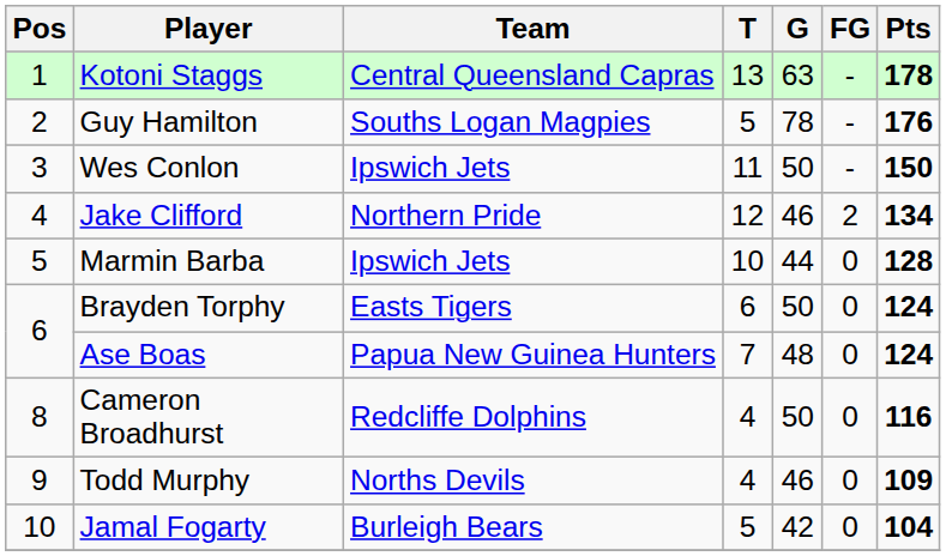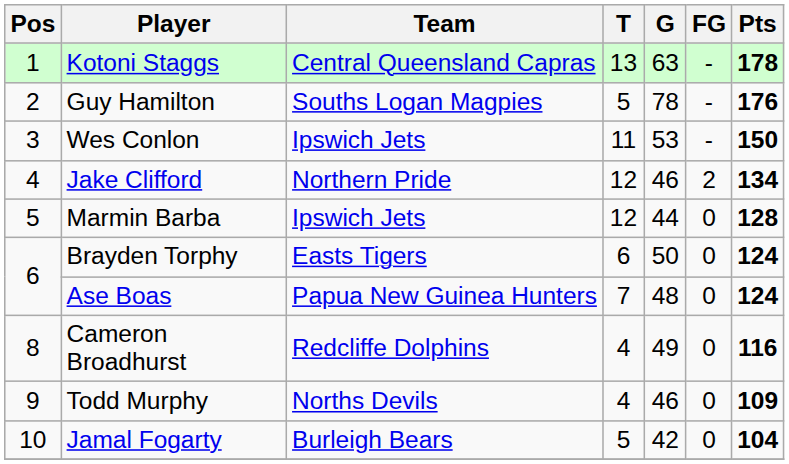 <table class="wikitable" style="text-align: center;">
 <tr>
 <th>Pos</th>
 <th width=140>Player</th>
 <th>Team</th>
 <th width=20>T</th>
 <th width=20>G</th>
 <th width=20>FG</th>
 <th width=20>Pts</th>
 </tr>
 <tr bgcolor="#d0ffd0">
 <td rowspan = 1>1</td>
 <td align="left"><a href='#'>Kotoni Staggs</a></td>
 <td align="left"> <a href='#'>Central Queensland Capras</a></td>
 <td>13</td>
 <td>63</td>
 <td>-</td>
 <td><strong>178</strong></td>
 </tr>
 <tr>
 <td rowspan = 1>2</td>
 <td align="left">Guy Hamilton</td>
 <td align="left"> <a href='#'>Souths Logan Magpies</a></td>
 <td>5</td>
 <td>78</td>
 <td>-</td>
 <td><strong>176</strong></td>
 </tr>
 <tr>
 <td rowspan = 1>3</td>
 <td align="left">Wes Conlon</td>
 <td align="left"> <a href='#'>Ipswich Jets</a></td>
 <td>11</td>
-<td>50</td>
+<td>53</td>
 <td>-</td>
 <td><strong>150</strong></td>
 </tr>
 <tr>
 <td rowspan = 1>4</td>
 <td align="left"><a href='#'>Jake Clifford</a></td>
 <td align="left"> <a href='#'>Northern Pride</a></td>
 <td>12</td>
 <td>46</td>
 <td>2</td>
 <td><strong>134</strong></td>
 </tr>
 <tr>
 <td rowspan = 1>5</td>
 <td align="left">Marmin Barba</td>
 <td align="left"> <a href='#'>Ipswich Jets</a></td>
-<td>10</td>
+<td>12</td>
 <td>44</td>
 <td>0</td>
 <td><strong>128</strong></td>
 </tr>
 <tr>
 <td rowspan = 2>6</td>
 <td align="left">Brayden Torphy</td>
 <td align="left"> <a href='#'>Easts Tigers</a></td>
 <td>6</td>
 <td>50</td>
 <td>0</td>
 <td><strong>124</strong></td>
 </tr>
 <tr>
 <td align="left"><a href='#'>Ase Boas</a></td>
 <td align="left"> <a href='#'>Papua New Guinea Hunters</a></td>
 <td>7</td>
 <td>48</td>
 <td>0</td>
 <td><strong>124</strong></td>
 </tr>
 <tr>
 <td rowspan = 1>8</td>
 <td align="left">Cameron Broadhurst</td>
 <td align="left"> <a href='#'>Redcliffe Dolphins</a></td>
 <td>4</td>
-<td>50</td>
+<td>49</td>
 <td>0</td>
 <td><strong>116</strong></td>
 </tr>
 <tr>
 <td rowspan = 1>9</td>
 <td align="left">Todd Murphy</td>
 <td align="left"> <a href='#'>Norths Devils</a></td>
 <td>4</td>
 <td>46</td>
 <td>0</td>
 <td><strong>109</strong></td>
 </tr>
 <tr>
 <td rowspan = 1>10</td>
 <td align="left"><a href='#'>Jamal Fogarty</a></td>
 <td align="left"> <a href='#'>Burleigh Bears</a></td>
 <td>5</td>
 <td>42</td>
 <td>0</td>
 <td><strong>104</strong></td>
 </tr>
 <tr>
 </tr>
 </table>
